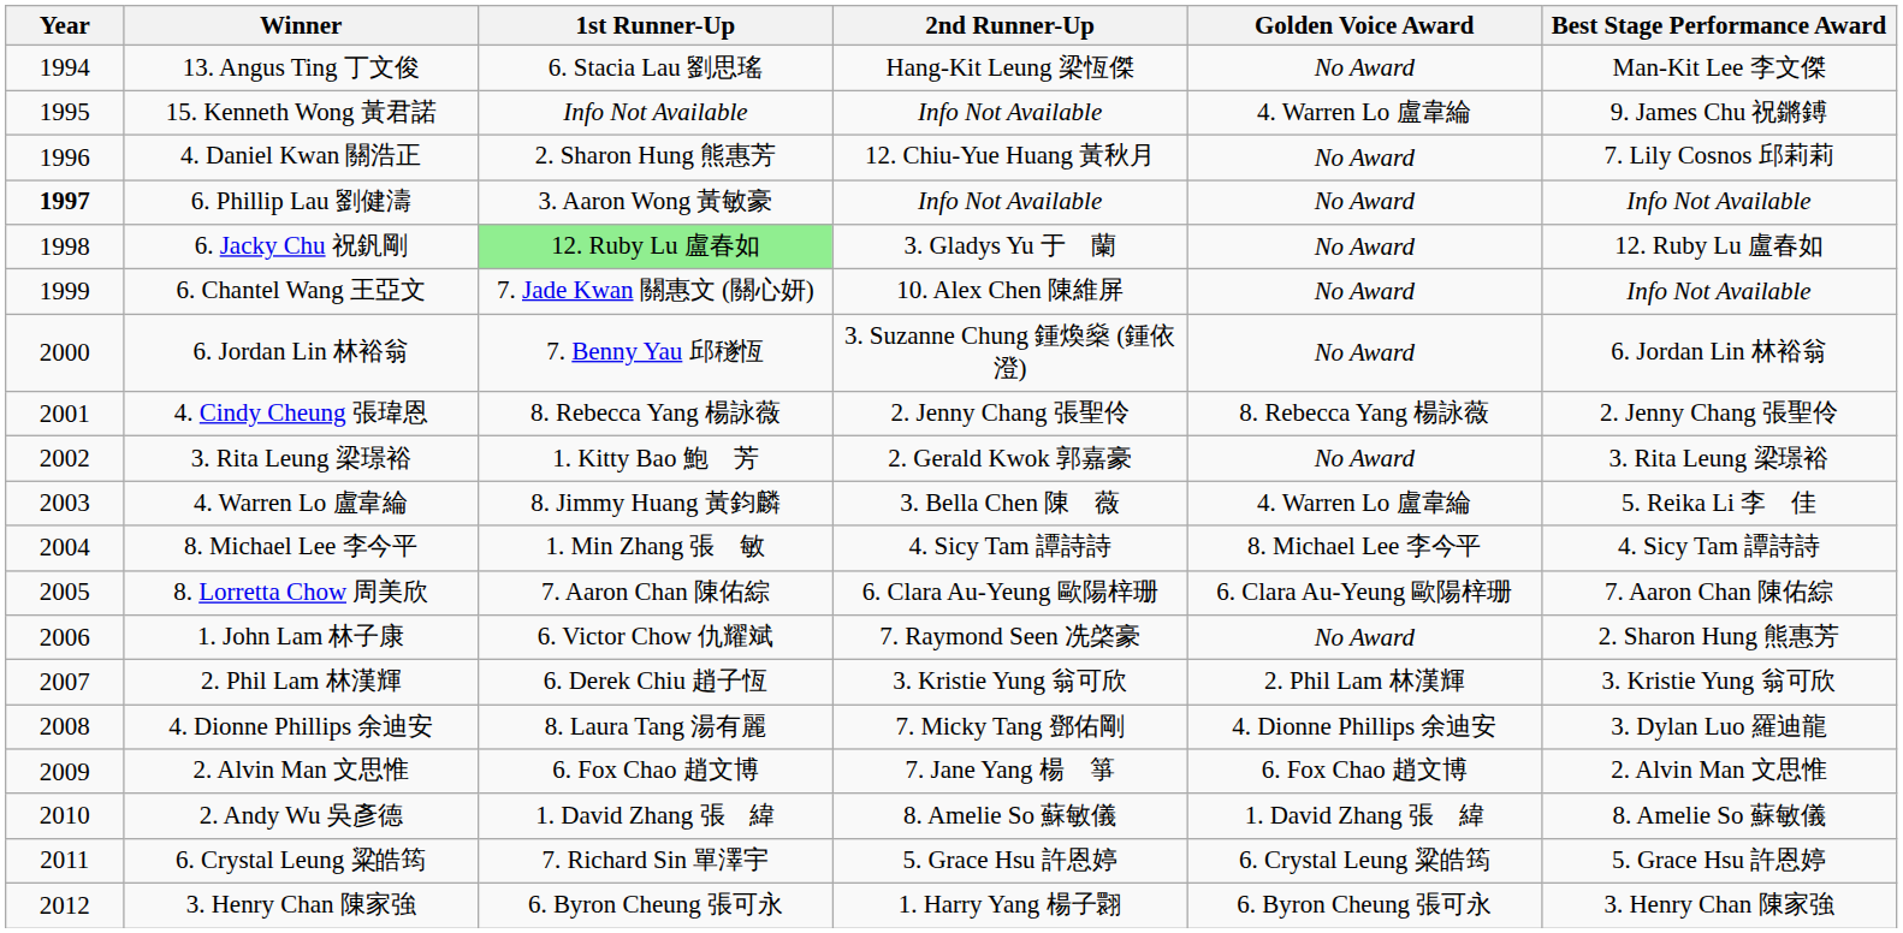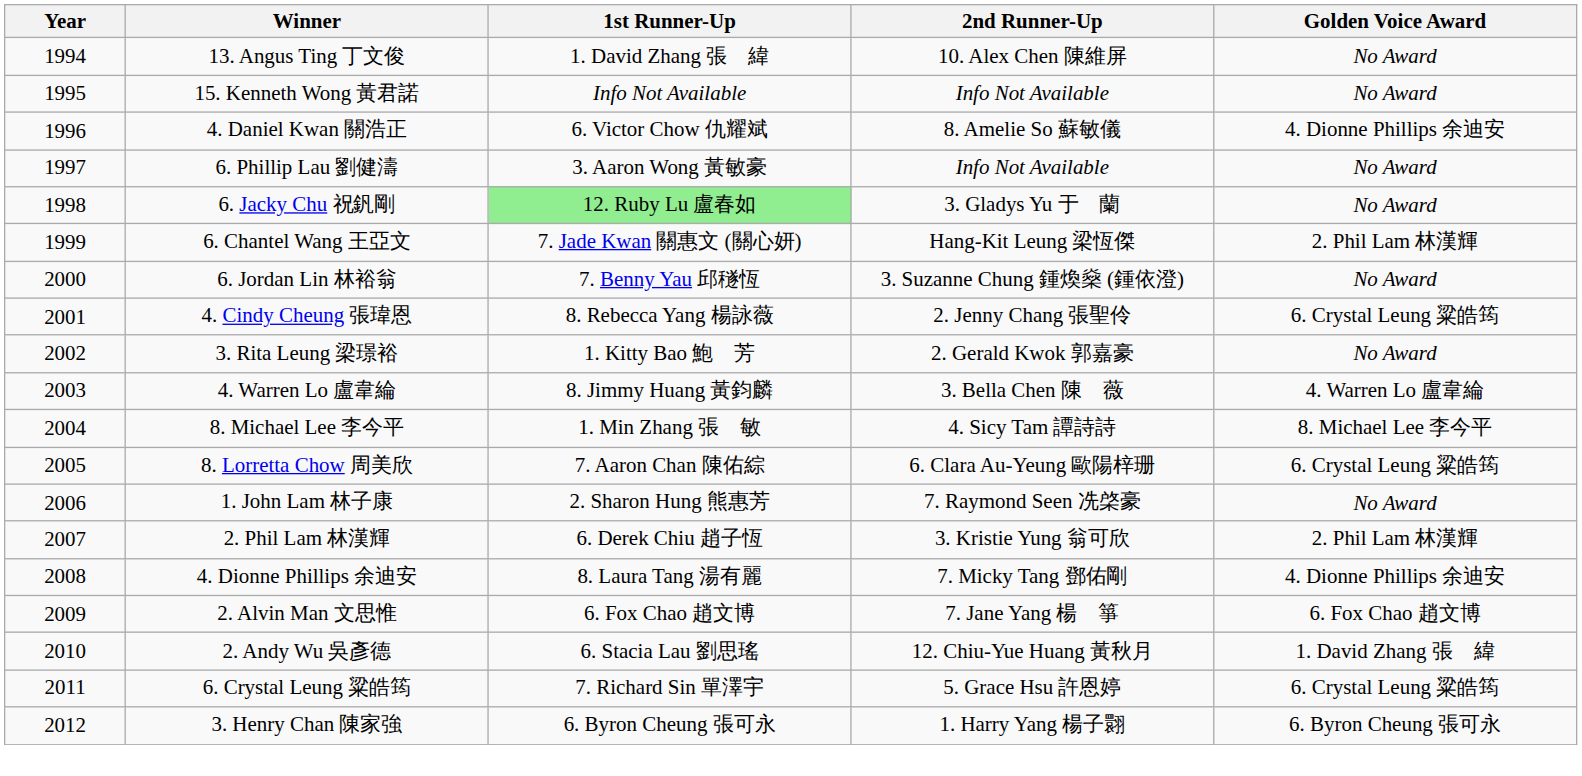 <table class="wikitable" style="width:95%;text-align:center">
 <tr>
 <th width="5%"><strong>Year</strong></th>
 <th width="15%"><strong>Winner</strong></th>
 <th width="15%"><strong>1st Runner-Up</strong></th>
 <th width="15%"><strong>2nd Runner-Up</strong></th>
 <th width="15%"><strong>Golden Voice Award</strong></th>
-<th width="15%"><strong>Best Stage Performance Award</strong></th>
 </tr>
 <tr>
 <td>1994</td>
 <td>13. Angus Ting 丁文俊</td>
-<td>6. Stacia Lau 劉思瑤</td>
-<td>Hang-Kit Leung 梁恆傑</td>
+<td>1. David Zhang 張　緯</td>
+<td>10. Alex Chen 陳維屏</td>
 <td><em>No Award</em></td>
-<td>Man-Kit Lee 李文傑</td>
 </tr>
 <tr>
 <td>1995</td>
 <td>15. Kenneth Wong 黃君諾</td>
 <td><em>Info Not Available</em></td>
 <td><em>Info Not Available</em></td>
-<td>4. Warren Lo 盧韋綸</td>
-<td>9. James Chu 祝鏘鎛</td>
+<td><em>No Award</em></td>
 </tr>
 <tr>
 <td>1996</td>
 <td>4. Daniel Kwan 關浩正</td>
-<td>2. Sharon Hung 熊惠芳</td>
-<td>12. Chiu-Yue Huang 黃秋月</td>
-<td><em>No Award</em></td>
-<td>7. Lily Cosnos 邱莉莉</td>
+<td>6. Victor Chow 仇耀斌</td>
+<td>8. Amelie So 蘇敏儀</td>
+<td>4. Dionne Phillips 余迪安</td>
 </tr>
 <tr>
-<td><strong>1997</strong></td>
+<td>1997</td>
 <td>6. Phillip Lau 劉健濤</td>
 <td>3. Aaron Wong 黃敏豪</td>
 <td><em>Info Not Available</em></td>
 <td><em>No Award</em></td>
-<td><em>Info Not Available</em></td>
 </tr>
 <tr>
 <td>1998</td>
 <td>6. <a href='#'>Jacky Chu</a> 祝釩剛</td>
 <td style="background: lightgreen;">12. Ruby Lu 盧春如</td>
 <td>3. Gladys Yu 于　蘭</td>
 <td><em>No Award</em></td>
-<td>12. Ruby Lu 盧春如</td>
 </tr>
 <tr>
 <td>1999</td>
 <td>6. Chantel Wang 王亞文</td>
 <td>7. <a href='#'>Jade Kwan</a> 關惠文 (關心妍)</td>
-<td>10. Alex Chen 陳維屏</td>
-<td><em>No Award</em></td>
-<td><em>Info Not Available</em></td>
+<td>Hang-Kit Leung 梁恆傑</td>
+<td>2. Phil Lam 林漢輝</td>
 </tr>
 <tr>
 <td>2000</td>
 <td>6. Jordan Lin 林裕翁</td>
 <td>7. <a href='#'>Benny Yau</a> 邱穟恆</td>
 <td>3. Suzanne Chung 鍾煥燊 (鍾依澄)</td>
 <td><em>No Award</em></td>
-<td>6. Jordan Lin 林裕翁</td>
 </tr>
 <tr>
 <td>2001</td>
 <td>4. <a href='#'>Cindy Cheung</a> 張瑋恩</td>
 <td>8. Rebecca Yang 楊詠薇</td>
 <td>2. Jenny Chang 張聖伶</td>
-<td>8. Rebecca Yang 楊詠薇</td>
-<td>2. Jenny Chang 張聖伶</td>
+<td>6. Crystal Leung 粱皓筠</td>
 </tr>
 <tr>
 <td>2002</td>
 <td>3. Rita Leung 梁璟裕</td>
 <td>1. Kitty Bao 鮑　芳</td>
 <td>2. Gerald Kwok 郭嘉豪</td>
 <td><em>No Award</em></td>
-<td>3. Rita Leung 梁璟裕</td>
 </tr>
 <tr>
 <td>2003</td>
 <td>4. Warren Lo 盧韋綸</td>
 <td>8. Jimmy Huang 黃鈞麟</td>
 <td>3. Bella Chen 陳　薇</td>
 <td>4. Warren Lo 盧韋綸</td>
-<td>5. Reika Li 李　佳</td>
 </tr>
 <tr>
 <td>2004</td>
 <td>8. Michael Lee 李今平</td>
 <td>1. Min Zhang 張　敏</td>
 <td>4. Sicy Tam 譚詩詩</td>
 <td>8. Michael Lee 李今平</td>
-<td>4. Sicy Tam 譚詩詩</td>
 </tr>
 <tr>
 <td>2005</td>
 <td>8. <a href='#'>Lorretta Chow</a> 周美欣</td>
 <td>7. Aaron Chan 陳佑綜</td>
 <td>6. Clara Au-Yeung 歐陽梓珊</td>
-<td>6. Clara Au-Yeung 歐陽梓珊</td>
-<td>7. Aaron Chan 陳佑綜</td>
+<td>6. Crystal Leung 粱皓筠</td>
 </tr>
 <tr>
 <td>2006</td>
 <td>1. John Lam 林子康</td>
-<td>6. Victor Chow 仇耀斌</td>
+<td>2. Sharon Hung 熊惠芳</td>
 <td>7. Raymond Seen 冼棨豪</td>
 <td><em>No Award</em></td>
-<td>2. Sharon Hung 熊惠芳</td>
 </tr>
 <tr>
 <td>2007</td>
 <td>2. Phil Lam 林漢輝</td>
 <td>6. Derek Chiu 趙子恆</td>
 <td>3. Kristie Yung 翁可欣</td>
 <td>2. Phil Lam 林漢輝</td>
-<td>3. Kristie Yung 翁可欣</td>
 </tr>
 <tr>
 <td>2008</td>
 <td>4. Dionne Phillips 余迪安</td>
 <td>8. Laura Tang 湯有麗</td>
 <td>7. Micky Tang 鄧佑剛</td>
 <td>4. Dionne Phillips 余迪安</td>
-<td>3. Dylan Luo 羅迪龍</td>
 </tr>
 <tr>
 <td>2009</td>
 <td>2. Alvin Man 文思惟</td>
 <td>6. Fox Chao 趙文博</td>
 <td>7. Jane Yang 楊　箏</td>
 <td>6. Fox Chao 趙文博</td>
-<td>2. Alvin Man 文思惟</td>
 </tr>
 <tr>
 <td>2010</td>
 <td>2. Andy Wu 吳彥德</td>
+<td>6. Stacia Lau 劉思瑤</td>
+<td>12. Chiu-Yue Huang 黃秋月</td>
 <td>1. David Zhang 張　緯</td>
-<td>8. Amelie So 蘇敏儀</td>
-<td>1. David Zhang 張　緯</td>
-<td>8. Amelie So 蘇敏儀</td>
 </tr>
 <tr>
 <td>2011</td>
 <td>6. Crystal Leung 粱皓筠</td>
 <td>7. Richard Sin 單澤宇</td>
 <td>5. Grace Hsu 許恩婷</td>
 <td>6. Crystal Leung 粱皓筠</td>
-<td>5. Grace Hsu 許恩婷</td>
 </tr>
 <tr>
 <td>2012</td>
 <td>3. Henry Chan 陳家強</td>
 <td>6. Byron Cheung 張可永</td>
 <td>1. Harry Yang 楊子翾</td>
 <td>6. Byron Cheung 張可永</td>
-<td>3. Henry Chan 陳家強</td>
 </tr>
 </table>
